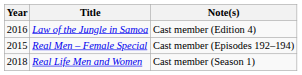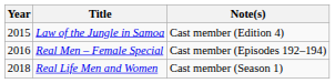 <table class="wikitable">
 <tr>
 <th>Year</th>
 <th>Title</th>
 <th>Note(s)</th>
 </tr>
 <tr>
-<td>2016</td>
+<td>2015</td>
 <td><em><a href='#'>Law of the Jungle in Samoa</a></em></td>
 <td>Cast member (Edition 4)</td>
 </tr>
 <tr>
-<td>2015</td>
+<td>2016</td>
 <td><em><a href='#'>Real Men – Female Special</a></em></td>
 <td>Cast member (Episodes 192–194)</td>
 </tr>
 <tr>
 <td>2018</td>
 <td><em><a href='#'>Real Life Men and Women</a></em></td>
 <td>Cast member (Season 1)</td>
 </tr>
 </table>
